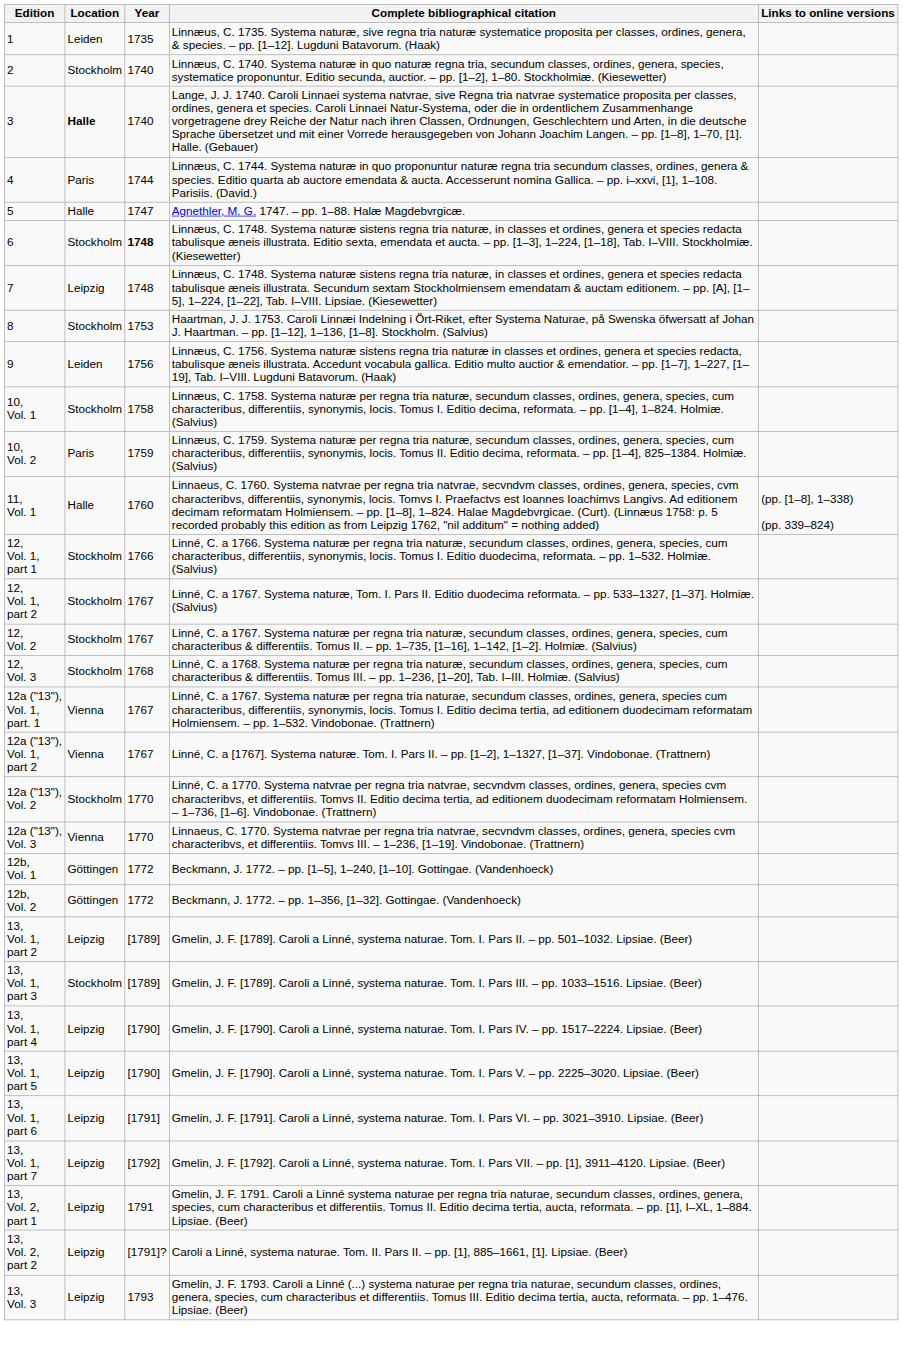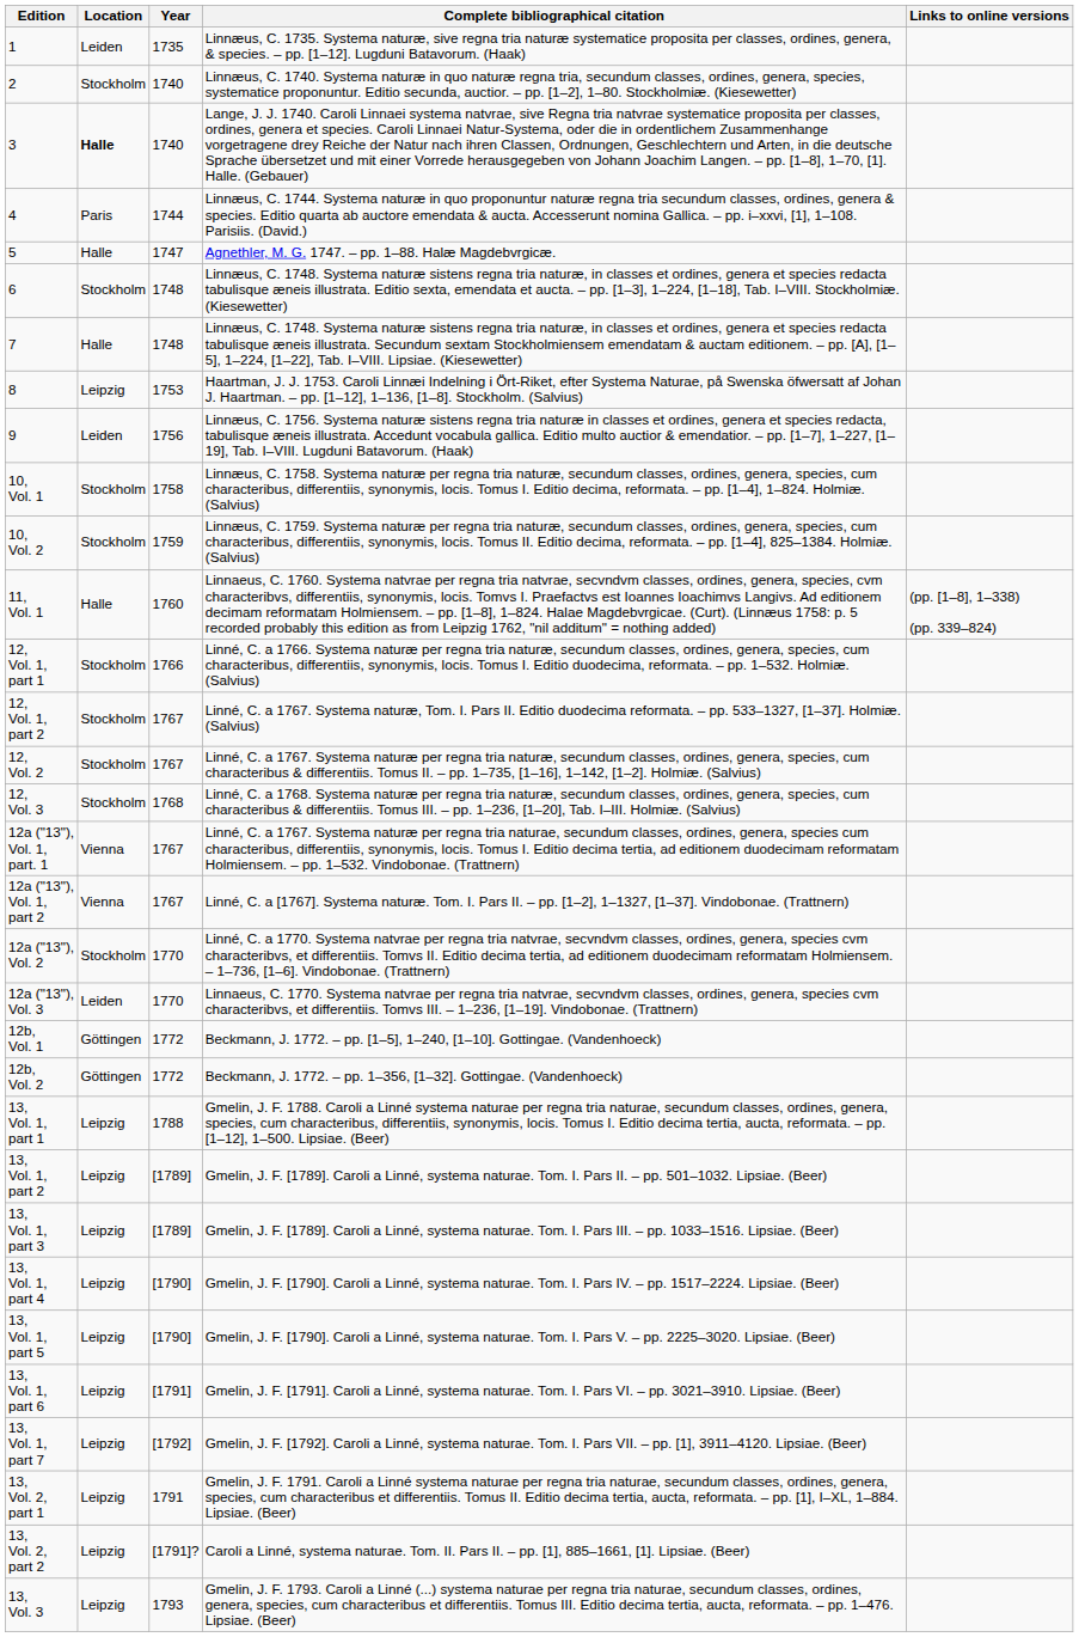 <table class="wikitable">
 <tr>
 <th>Edition</th>
 <th>Location</th>
 <th>Year</th>
 <th style="width:50em">Complete bibliographical citation</th>
 <th>Links to online versions</th>
 </tr>
 <tr>
 <td>1</td>
 <td>Leiden</td>
 <td>1735</td>
 <td>Linnæus, C. 1735. Systema naturæ, sive regna tria naturæ systematice proposita per classes, ordines, genera, & species. – pp. [1–12]. Lugduni Batavorum. (Haak)</td>
 <td></td>
 </tr>
 <tr>
 <td>2</td>
 <td>Stockholm</td>
 <td>1740</td>
 <td>Linnæus, C. 1740. Systema naturæ in quo naturæ regna tria, secundum classes, ordines, genera, species, systematice proponuntur. Editio secunda, auctior. – pp. [1–2], 1–80. Stockholmiæ. (Kiesewetter)</td>
 <td></td>
 </tr>
 <tr>
 <td>3</td>
 <td><strong>Halle</strong></td>
 <td>1740</td>
 <td>Lange, J. J. 1740. Caroli Linnaei systema natvrae, sive Regna tria natvrae systematice proposita per classes, ordines, genera et species. Caroli Linnaei Natur-Systema, oder die in ordentlichem Zusammenhange vorgetragene drey Reiche der Natur nach ihren Classen, Ordnungen, Geschlechtern und Arten, in die deutsche Sprache übersetzet und mit einer Vorrede herausgegeben von Johann Joachim Langen. – pp. [1–8], 1–70, [1]. Halle. (Gebauer)</td>
 <td></td>
 </tr>
 <tr>
 <td>4</td>
 <td>Paris</td>
 <td>1744</td>
 <td>Linnæus, C. 1744. Systema naturæ in quo proponuntur naturæ regna tria secundum classes, ordines, genera & species. Editio quarta ab auctore emendata & aucta. Accesserunt nomina Gallica. – pp. i–xxvi, [1], 1–108. Parisiis. (David.)</td>
 <td><br></td>
 </tr>
 <tr>
 <td>5</td>
 <td>Halle</td>
 <td>1747</td>
 <td><a href='#'>Agnethler, M. G.</a> 1747.  – pp. 1–88. Halæ Magdebvrgicæ.</td>
 <td></td>
 </tr>
 <tr>
 <td>6</td>
 <td>Stockholm</td>
-<td><strong>1748</strong></td>
+<td>1748</td>
 <td>Linnæus, C. 1748. Systema naturæ sistens regna tria naturæ, in classes et ordines, genera et species redacta tabulisque æneis illustrata. Editio sexta, emendata et aucta. – pp. [1–3], 1–224, [1–18], Tab. I–VIII. Stockholmiæ. (Kiesewetter)</td>
 <td></td>
 </tr>
 <tr>
 <td>7</td>
-<td>Leipzig</td>
+<td>Halle</td>
 <td>1748</td>
 <td>Linnæus, C. 1748. Systema naturæ sistens regna tria naturæ, in classes et ordines, genera et species redacta tabulisque æneis illustrata. Secundum sextam Stockholmiensem emendatam & auctam editionem. – pp. [A], [1–5], 1–224, [1–22], Tab. I–VIII. Lipsiae. (Kiesewetter)</td>
 <td></td>
 </tr>
 <tr>
 <td>8</td>
-<td>Stockholm</td>
+<td>Leipzig</td>
 <td>1753</td>
 <td>Haartman, J. J. 1753. Caroli Linnæi Indelning i Ö̈rt-Riket, efter Systema Naturae, på Swenska öfwersatt af Johan J. Haartman. – pp. [1–12], 1–136, [1–8]. Stockholm. (Salvius)</td>
 <td></td>
 </tr>
 <tr>
 <td>9</td>
 <td>Leiden</td>
 <td>1756</td>
 <td>Linnæus, C. 1756. Systema naturæ sistens regna tria naturæ in classes et ordines, genera et species redacta, tabulisque æneis illustrata. Accedunt vocabula gallica. Editio multo auctior & emendatior. – pp. [1–7], 1–227, [1–19], Tab. I–VIII. Lugduni Batavorum. (Haak)</td>
 <td><br></td>
 </tr>
 <tr>
 <td>10,<br>Vol. 1</td>
 <td>Stockholm</td>
 <td>1758</td>
 <td>Linnæus, C. 1758. Systema naturæ per regna tria naturæ, secundum classes, ordines, genera, species, cum characteribus, differentiis, synonymis, locis. Tomus I. Editio decima, reformata. – pp. [1–4], 1–824. Holmiæ. (Salvius)</td>
 <td><br><br></td>
 </tr>
 <tr>
 <td>10,<br>Vol. 2</td>
-<td>Paris</td>
+<td>Stockholm</td>
 <td>1759</td>
 <td>Linnæus, C. 1759. Systema naturæ per regna tria naturæ, secundum classes, ordines, genera, species, cum characteribus, differentiis, synonymis, locis. Tomus II. Editio decima, reformata. – pp. [1–4], 825–1384. Holmiæ. (Salvius)</td>
 <td></td>
 </tr>
 <tr>
 <td>11,<br>Vol. 1</td>
 <td>Halle</td>
 <td>1760</td>
 <td>Linnaeus, C. 1760. Systema natvrae per regna tria natvrae, secvndvm classes, ordines, genera, species, cvm characteribvs, differentiis, synonymis, locis. Tomvs I. Praefactvs est Ioannes Ioachimvs Langivs. Ad editionem decimam reformatam Holmiensem. – pp. [1–8], 1–824. Halae Magdebvrgicae. (Curt). (Linnæus 1758: p. 5 recorded probably this edition as from Leipzig 1762, "nil additum" = nothing added)</td>
 <td><br>(pp. [1–8], 1–338)<br><br>(pp. 339–824)</td>
 </tr>
 <tr>
 <td>12,<br>Vol. 1,<br>part 1</td>
 <td>Stockholm</td>
 <td>1766</td>
 <td>Linné, C. a 1766. Systema naturæ per regna tria naturæ, secundum classes, ordines, genera, species, cum characteribus, differentiis, synonymis, locis. Tomus I. Editio duodecima, reformata. – pp. 1–532. Holmiæ. (Salvius)</td>
 <td><br></td>
 </tr>
 <tr>
 <td>12,<br>Vol. 1,<br>part 2</td>
 <td>Stockholm</td>
 <td>1767</td>
 <td>Linné, C. a 1767. Systema naturæ, Tom. I. Pars II. Editio duodecima reformata. – pp. 533–1327, [1–37]. Holmiæ. (Salvius)</td>
 <td><br></td>
 </tr>
 <tr>
 <td>12,<br>Vol. 2</td>
 <td>Stockholm</td>
 <td>1767</td>
 <td>Linné, C. a 1767. Systema naturæ per regna tria naturæ, secundum classes, ordines, genera, species, cum characteribus & differentiis. Tomus II. – pp. 1–735, [1–16], 1–142, [1–2]. Holmiæ. (Salvius)</td>
 <td></td>
 </tr>
 <tr>
 <td>12,<br>Vol. 3</td>
 <td>Stockholm</td>
 <td>1768</td>
 <td>Linné, C. a 1768. Systema naturæ per regna tria naturæ, secundum classes, ordines, genera, species, cum characteribus & differentiis. Tomus III. – pp. 1–236, [1–20], Tab. I–III. Holmiæ. (Salvius)</td>
 <td></td>
 </tr>
 <tr>
 <td>12a ("13"),<br>Vol. 1,<br>part. 1</td>
 <td>Vienna</td>
 <td>1767</td>
 <td>Linné, C. a 1767. Systema naturæ per regna tria naturae, secundum classes, ordines, genera, species cum characteribus, differentiis, synonymis, locis. Tomus I. Editio decima tertia, ad editionem duodecimam reformatam Holmiensem. – pp. 1–532. Vindobonae. (Trattnern)</td>
 <td><br><br></td>
 </tr>
 <tr>
 <td>12a ("13"),<br>Vol. 1,<br>part 2</td>
 <td>Vienna</td>
 <td>1767</td>
 <td>Linné, C. a [1767]. Systema naturæ. Tom. I. Pars II. – pp. [1–2], 1–1327, [1–37]. Vindobonae. (Trattnern)</td>
 <td><br><br></td>
 </tr>
 <tr>
 <td>12a ("13"),<br>Vol. 2</td>
 <td>Stockholm</td>
 <td>1770</td>
 <td>Linné, C. a 1770. Systema natvrae per regna tria natvrae, secvndvm classes, ordines, genera, species cvm characteribvs, et differentiis. Tomvs II. Editio decima tertia, ad editionem duodecimam reformatam Holmiensem. – 1–736, [1–6]. Vindobonae. (Trattnern)</td>
 <td><br><br><br></td>
 </tr>
 <tr>
 <td>12a ("13"),<br>Vol. 3</td>
-<td>Vienna</td>
+<td>Leiden</td>
 <td>1770</td>
 <td>Linnaeus, C. 1770. Systema natvrae per regna tria natvrae, secvndvm classes, ordines, genera, species cvm characteribvs, et differentiis. Tomvs III. – 1–236, [1–19]. Vindobonae. (Trattnern)</td>
 <td><br><br></td>
 </tr>
 <tr>
 <td>12b,<br>Vol. 1</td>
 <td>Göttingen</td>
 <td>1772</td>
 <td>Beckmann, J. 1772.  – pp. [1–5], 1–240, [1–10]. Gottingae. (Vandenhoeck)</td>
 <td></td>
 </tr>
 <tr>
 <td>12b,<br>Vol. 2</td>
 <td>Göttingen</td>
 <td>1772</td>
 <td>Beckmann, J. 1772.  – pp. 1–356, [1–32]. Gottingae. (Vandenhoeck)</td>
 <td></td>
 </tr>
 <tr>
+<td>13,<br>Vol. 1,<br>part 1</td>
+<td>Leipzig</td>
+<td>1788</td>
+<td>Gmelin, J. F. 1788. Caroli a Linné systema naturae per regna tria naturae, secundum classes, ordines, genera, species, cum characteribus, differentiis, synonymis, locis. Tomus I. Editio decima tertia, aucta, reformata. – pp. [1–12], 1–500. Lipsiae. (Beer)</td>
+<td><br></td>
+</tr>
+<tr>
 <td>13,<br>Vol. 1,<br>part 2</td>
 <td>Leipzig</td>
 <td>[1789]</td>
 <td>Gmelin, J. F. [1789]. Caroli a Linné, systema naturae. Tom. I. Pars II. – pp. 501–1032. Lipsiae. (Beer)</td>
 <td><br></td>
 </tr>
 <tr>
 <td>13,<br>Vol. 1,<br>part 3</td>
-<td>Stockholm</td>
+<td>Leipzig</td>
 <td>[1789]</td>
 <td>Gmelin, J. F. [1789]. Caroli a Linné, systema naturae. Tom. I. Pars III. – pp. 1033–1516. Lipsiae. (Beer)</td>
 <td><br></td>
 </tr>
 <tr>
 <td>13,<br>Vol. 1,<br>part 4</td>
 <td>Leipzig</td>
 <td>[1790]</td>
 <td>Gmelin, J. F. [1790]. Caroli a Linné, systema naturae. Tom. I. Pars IV. – pp. 1517–2224. Lipsiae. (Beer)</td>
 <td><br></td>
 </tr>
 <tr>
 <td>13,<br>Vol. 1,<br>part 5</td>
 <td>Leipzig</td>
 <td>[1790]</td>
 <td>Gmelin, J. F. [1790]. Caroli a Linné, systema naturae. Tom. I. Pars V. – pp. 2225–3020. Lipsiae. (Beer)</td>
 <td><br></td>
 </tr>
 <tr>
 <td>13,<br>Vol. 1,<br>part 6</td>
 <td>Leipzig</td>
 <td>[1791]</td>
 <td>Gmelin, J. F. [1791]. Caroli a Linné, systema naturae. Tom. I. Pars VI. – pp. 3021–3910. Lipsiae. (Beer)</td>
 <td><br></td>
 </tr>
 <tr>
 <td>13,<br>Vol. 1,<br>part 7</td>
 <td>Leipzig</td>
 <td>[1792]</td>
 <td>Gmelin, J. F. [1792]. Caroli a Linné, systema naturae. Tom. I. Pars VII. – pp. [1], 3911–4120. Lipsiae. (Beer)</td>
 <td></td>
 </tr>
 <tr>
 <td>13,<br>Vol. 2,<br>part 1</td>
 <td>Leipzig</td>
 <td>1791</td>
 <td>Gmelin, J. F. 1791. Caroli a Linné systema naturae per regna tria naturae, secundum classes, ordines, genera, species, cum characteribus et differentiis. Tomus II. Editio decima tertia, aucta, reformata. – pp. [1], I–XL, 1–884. Lipsiae. (Beer)</td>
 <td><br><br></td>
 </tr>
 <tr>
 <td>13,<br>Vol. 2,<br>part 2</td>
 <td>Leipzig</td>
 <td>[1791]?</td>
 <td>Caroli a Linné, systema naturae. Tom. II. Pars II. – pp. [1], 885–1661, [1]. Lipsiae. (Beer)</td>
 <td><br></td>
 </tr>
 <tr>
 <td>13,<br>Vol. 3</td>
 <td>Leipzig</td>
 <td>1793</td>
 <td>Gmelin, J. F. 1793. Caroli a Linné (...) systema naturae per regna tria naturae, secundum classes, ordines, genera, species, cum characteribus et differentiis. Tomus III. Editio decima tertia, aucta, reformata. – pp. 1–476. Lipsiae. (Beer)</td>
 <td><br><br></td>
 </tr>
 </table>
